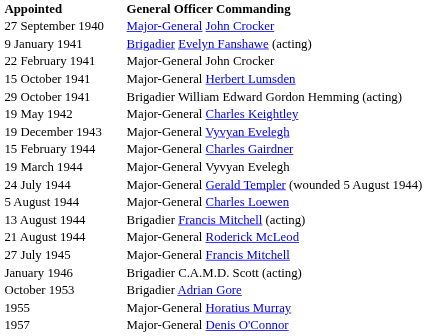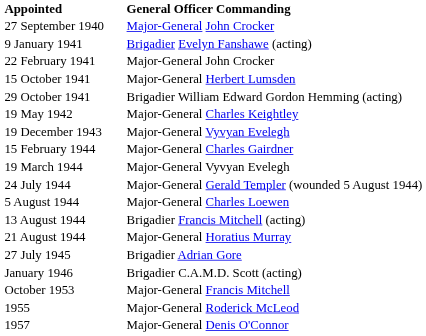 <table width="600">
 <tr>
 <td><strong>Appointed</strong></td>
 <td><strong>General Officer Commanding</strong></td>
 </tr>
 <tr>
 <td>27 September 1940</td>
 <td><a href='#'>Major-General</a> <a href='#'>John Crocker</a></td>
 </tr>
 <tr>
 <td>9 January 1941</td>
 <td><a href='#'>Brigadier</a> <a href='#'>Evelyn Fanshawe</a> (acting)</td>
 </tr>
 <tr>
 <td>22 February 1941</td>
 <td>Major-General John Crocker</td>
 </tr>
 <tr>
 <td>15 October 1941</td>
 <td>Major-General <a href='#'>Herbert Lumsden</a></td>
 </tr>
 <tr>
 <td>29 October 1941</td>
 <td>Brigadier William Edward Gordon Hemming (acting)</td>
 </tr>
 <tr>
 <td>19 May 1942</td>
 <td>Major-General <a href='#'>Charles Keightley</a></td>
 </tr>
 <tr>
 <td>19 December 1943</td>
 <td>Major-General <a href='#'>Vyvyan Evelegh</a></td>
 </tr>
 <tr>
 <td>15 February 1944</td>
 <td>Major-General <a href='#'>Charles Gairdner</a></td>
 </tr>
 <tr>
 <td>19 March 1944</td>
 <td>Major-General Vyvyan Evelegh</td>
 </tr>
 <tr>
 <td>24 July 1944</td>
 <td>Major-General <a href='#'>Gerald Templer</a> (wounded 5 August 1944)</td>
 </tr>
 <tr>
 <td>5 August 1944</td>
 <td>Major-General <a href='#'>Charles Loewen</a></td>
 </tr>
 <tr>
 <td>13 August 1944</td>
 <td>Brigadier <a href='#'>Francis Mitchell</a> (acting)</td>
 </tr>
 <tr>
 <td>21 August 1944</td>
-<td>Major-General <a href='#'>Roderick McLeod</a></td>
+<td>Major-General <a href='#'>Horatius Murray</a></td>
 </tr>
 <tr>
 <td>27 July 1945</td>
-<td>Major-General <a href='#'>Francis Mitchell</a></td>
+<td>Brigadier <a href='#'>Adrian Gore</a></td>
 </tr>
 <tr>
 <td>January 1946</td>
 <td>Brigadier C.A.M.D. Scott (acting)</td>
 </tr>
 <tr>
 <td>October 1953</td>
-<td>Brigadier <a href='#'>Adrian Gore</a></td>
+<td>Major-General <a href='#'>Francis Mitchell</a></td>
 </tr>
 <tr>
 <td>1955</td>
-<td>Major-General <a href='#'>Horatius Murray</a></td>
+<td>Major-General <a href='#'>Roderick McLeod</a></td>
 </tr>
 <tr>
 <td>1957</td>
 <td>Major-General <a href='#'>Denis O'Connor</a></td>
 </tr>
 <tr>
 </tr>
 </table>
